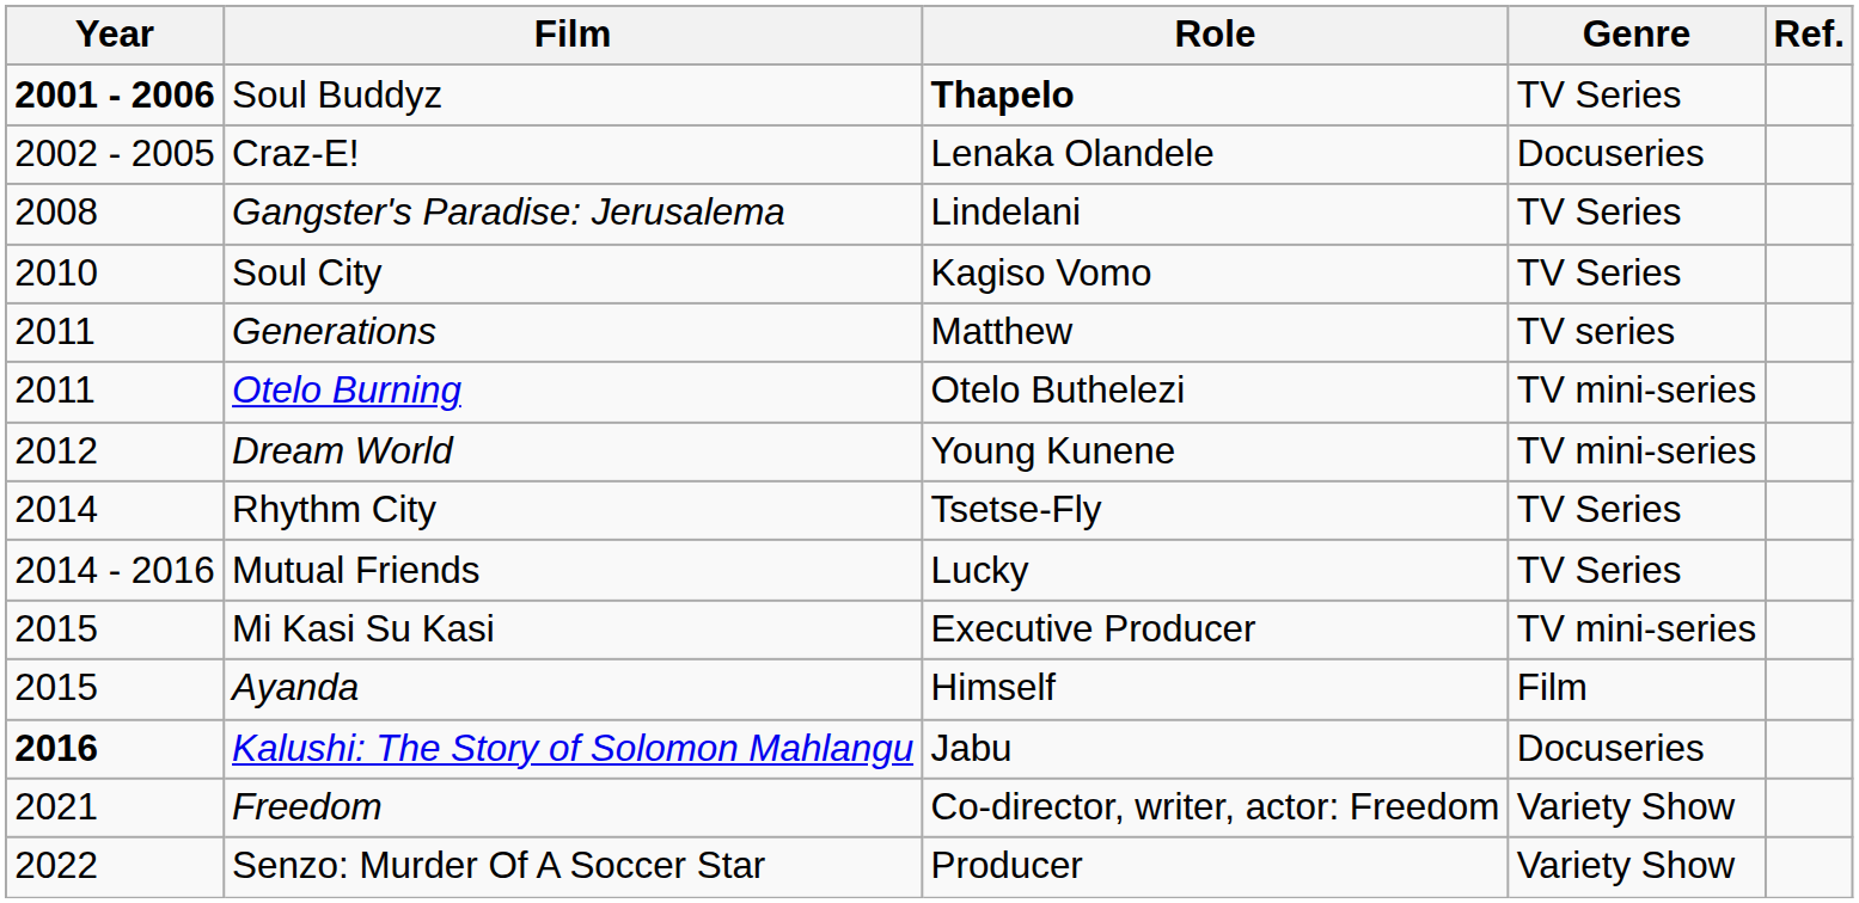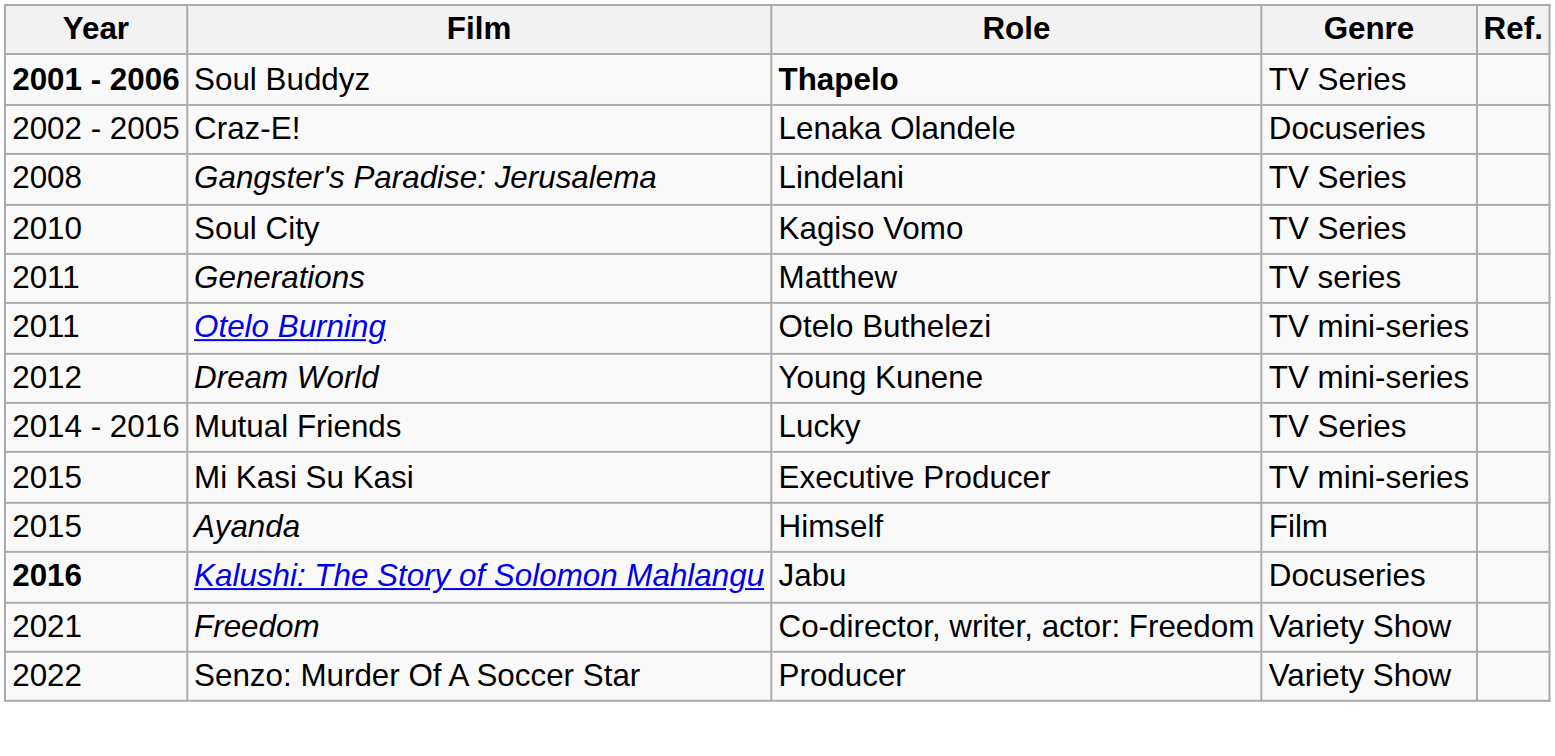 <table class="wikitable">
 <tr>
 <th>Year</th>
 <th>Film</th>
 <th>Role</th>
 <th>Genre</th>
 <th>Ref.</th>
 </tr>
 <tr>
 <td><strong>2001 - 2006</strong></td>
 <td>Soul Buddyz</td>
 <td><strong>Thapelo</strong></td>
 <td>TV Series</td>
 <td></td>
 </tr>
 <tr>
 <td>2002 - 2005</td>
 <td>Craz-E!</td>
 <td>Lenaka Olandele</td>
 <td>Docuseries</td>
 <td></td>
 </tr>
 <tr>
 <td>2008</td>
 <td><em>Gangster's Paradise: Jerusalema</em></td>
 <td>Lindelani</td>
 <td>TV Series</td>
 <td></td>
 </tr>
 <tr>
 <td>2010</td>
 <td>Soul City</td>
 <td>Kagiso Vomo</td>
 <td>TV Series</td>
 <td></td>
 </tr>
 <tr>
 <td>2011</td>
 <td><em>Generations</em></td>
 <td>Matthew</td>
 <td>TV series</td>
 <td></td>
 </tr>
 <tr>
 <td>2011</td>
 <td><em><a href='#'>Otelo Burning</a></em></td>
 <td>Otelo Buthelezi</td>
 <td>TV mini-series</td>
 <td></td>
 </tr>
 <tr>
 <td>2012</td>
 <td><em>Dream World</em></td>
 <td>Young Kunene</td>
 <td>TV mini-series</td>
 <td></td>
 </tr>
 <tr>
-<td>2014</td>
-<td>Rhythm City</td>
-<td>Tsetse-Fly</td>
-<td>TV Series</td>
-<td></td>
-</tr>
-<tr>
 <td>2014 - 2016</td>
 <td>Mutual Friends</td>
 <td>Lucky</td>
 <td>TV Series</td>
 </tr>
 <tr>
 <td>2015</td>
 <td>Mi Kasi Su Kasi</td>
 <td>Executive Producer</td>
 <td>TV mini-series</td>
 <td></td>
 </tr>
 <tr>
 <td>2015</td>
 <td><em>Ayanda</em></td>
 <td>Himself</td>
 <td>Film</td>
 <td></td>
 </tr>
 <tr>
 <td><strong>2016</strong></td>
 <td><em><a href='#'>Kalushi: The Story of Solomon Mahlangu</a></em></td>
 <td>Jabu</td>
 <td>Docuseries</td>
 <td></td>
 </tr>
 <tr>
 <td>2021</td>
 <td><em>Freedom</em></td>
 <td>Co-director, writer, actor: Freedom</td>
 <td>Variety Show</td>
 <td></td>
 </tr>
 <tr>
 <td>2022</td>
 <td>Senzo: Murder Of A Soccer Star</td>
 <td>Producer</td>
 <td>Variety Show</td>
 <td></td>
 </tr>
 </table>
